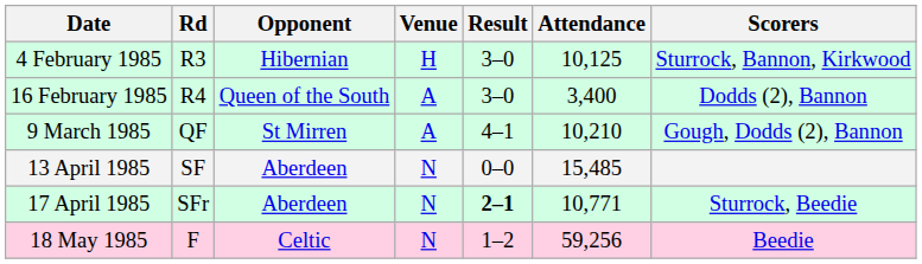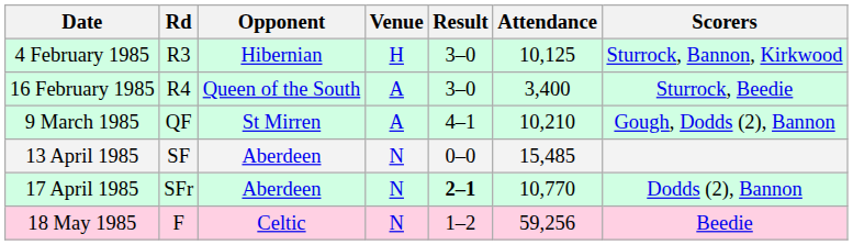 <table class="wikitable sortable" style="font-size:95%; text-align:center">
 <tr>
 <th>Date</th>
 <th>Rd</th>
 <th>Opponent</th>
 <th>Venue</th>
 <th>Result</th>
 <th>Attendance</th>
 <th>Scorers</th>
 </tr>
 <tr bgcolor = "#d0ffe3">
 <td>4 February 1985</td>
 <td>R3</td>
 <td><a href='#'>Hibernian</a></td>
 <td><a href='#'>H</a></td>
 <td>3–0</td>
 <td>10,125</td>
 <td><a href='#'>Sturrock</a>, <a href='#'>Bannon</a>, <a href='#'>Kirkwood</a></td>
 </tr>
 <tr bgcolor = "#d0ffe3">
 <td>16 February 1985</td>
 <td>R4</td>
 <td><a href='#'>Queen of the South</a></td>
 <td><a href='#'>A</a></td>
 <td>3–0</td>
 <td>3,400</td>
-<td><a href='#'>Dodds</a> (2), <a href='#'>Bannon</a></td>
+<td><a href='#'>Sturrock</a>, <a href='#'>Beedie</a></td>
 </tr>
 <tr bgcolor = "#d0ffe3">
 <td>9 March 1985</td>
 <td>QF</td>
 <td><a href='#'>St Mirren</a></td>
 <td><a href='#'>A</a></td>
 <td>4–1</td>
 <td>10,210</td>
 <td><a href='#'>Gough</a>, <a href='#'>Dodds</a> (2), <a href='#'>Bannon</a></td>
 </tr>
 <tr bgcolor = "#f3f3f3">
 <td>13 April 1985</td>
 <td>SF</td>
 <td><a href='#'>Aberdeen</a></td>
 <td><a href='#'>N</a></td>
 <td>0–0</td>
 <td>15,485</td>
 <td></td>
 </tr>
 <tr bgcolor = "#d0ffe3">
 <td>17 April 1985</td>
 <td>SFr</td>
 <td><a href='#'>Aberdeen</a></td>
 <td><a href='#'>N</a></td>
 <td><strong>2–1</strong></td>
-<td>10,771</td>
-<td><a href='#'>Sturrock</a>, <a href='#'>Beedie</a></td>
+<td>10,770</td>
+<td><a href='#'>Dodds</a> (2), <a href='#'>Bannon</a></td>
 </tr>
 <tr bgcolor = "#ffd0e3">
 <td>18 May 1985</td>
 <td>F</td>
 <td><a href='#'>Celtic</a></td>
 <td><a href='#'>N</a></td>
 <td>1–2</td>
 <td>59,256</td>
 <td><a href='#'>Beedie</a></td>
 </tr>
 </table>
